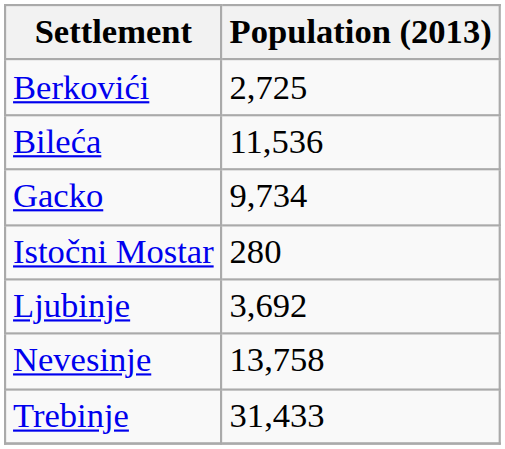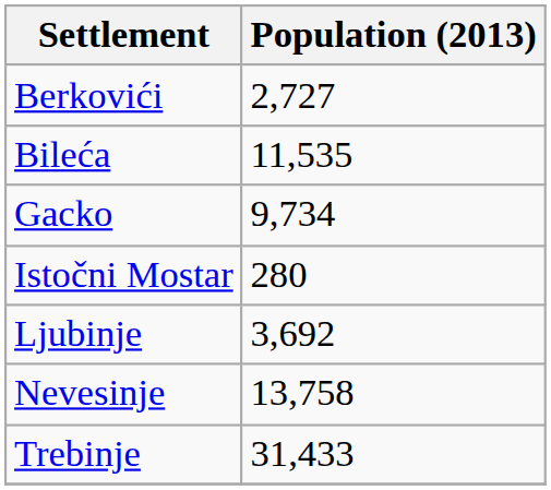 <table class="wikitable sortable">
 <tr>
 <th>Settlement</th>
 <th>Population (2013)</th>
 </tr>
 <tr>
 <td><a href='#'>Berkovići</a></td>
-<td>2,725</td>
+<td>2,727</td>
 </tr>
 <tr>
 <td><a href='#'>Bileća</a></td>
-<td>11,536</td>
+<td>11,535</td>
 </tr>
 <tr>
 <td><a href='#'>Gacko</a></td>
 <td>9,734</td>
 </tr>
 <tr>
 <td><a href='#'>Istočni Mostar</a></td>
 <td>280</td>
 </tr>
 <tr>
 <td><a href='#'>Ljubinje</a></td>
 <td>3,692</td>
 </tr>
 <tr>
 <td><a href='#'>Nevesinje</a></td>
 <td>13,758</td>
 </tr>
 <tr>
 <td><a href='#'>Trebinje</a></td>
 <td>31,433</td>
 </tr>
 <tr>
 </tr>
 </table>
